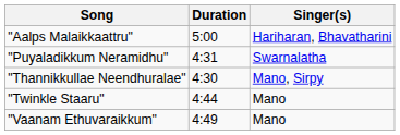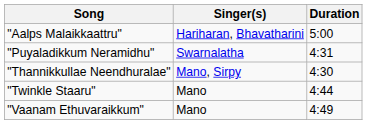 <table class="wikitable" style="font-size:95%;">
 <tr>
 <th>Song</th>
+<th>Singer(s)</th>
 <th>Duration</th>
-<th>Singer(s)</th>
 </tr>
 <tr>
 <td>"Aalps Malaikkaattru"</td>
+<td><a href='#'>Hariharan</a>, <a href='#'>Bhavatharini</a></td>
 <td>5:00</td>
-<td><a href='#'>Hariharan</a>, <a href='#'>Bhavatharini</a></td>
 </tr>
 <tr>
 <td>"Puyaladikkum Neramidhu"</td>
+<td><a href='#'>Swarnalatha</a></td>
 <td>4:31</td>
-<td><a href='#'>Swarnalatha</a></td>
 </tr>
 <tr>
 <td>"Thannikkullae Neendhuralae"</td>
+<td><a href='#'>Mano</a>, <a href='#'>Sirpy</a></td>
 <td>4:30</td>
-<td><a href='#'>Mano</a>, <a href='#'>Sirpy</a></td>
 </tr>
 <tr>
 <td>"Twinkle Staaru"</td>
+<td>Mano</td>
 <td>4:44</td>
-<td>Mano</td>
 </tr>
 <tr>
 <td>"Vaanam Ethuvaraikkum"</td>
+<td>Mano</td>
 <td>4:49</td>
-<td>Mano</td>
 </tr>
 </table>
